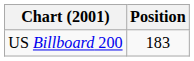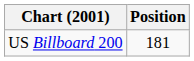 <table class="wikitable" border="1">
 <tr>
 <th>Chart (2001)</th>
 <th>Position</th>
 </tr>
 <tr>
 <td>US <a href='#'><em>Billboard</em> 200</a></td>
-<td align="center">183</td>
+<td align="center">181</td>
 </tr>
 </table>
